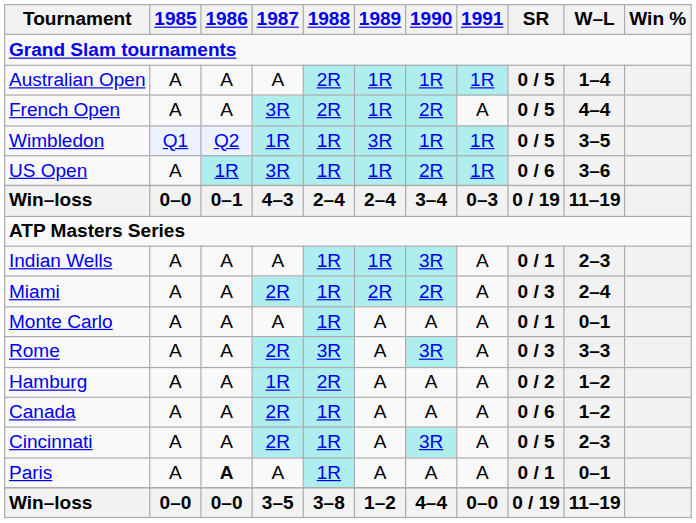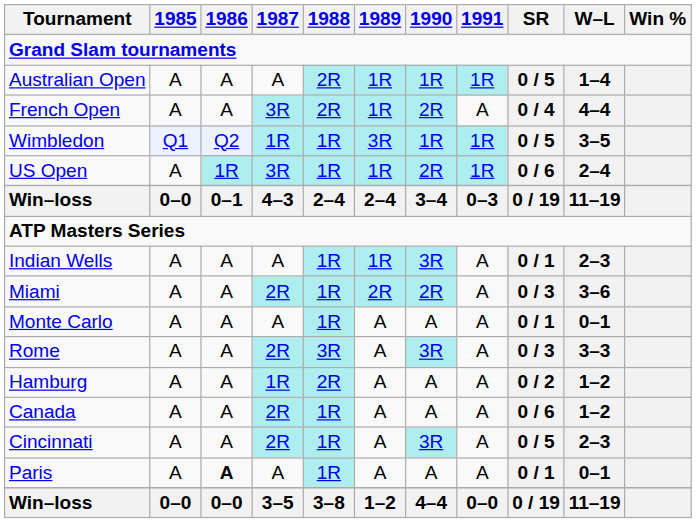 <table class=wikitable style=text-align:center>
 <tr>
 <th>Tournament</th>
 <th><a href='#'>1985</a></th>
 <th><a href='#'>1986</a></th>
 <th><a href='#'>1987</a></th>
 <th><a href='#'>1988</a></th>
 <th><a href='#'>1989</a></th>
 <th><a href='#'>1990</a></th>
 <th><a href='#'>1991</a></th>
 <th>SR</th>
 <th>W–L</th>
 <th>Win %</th>
 </tr>
 <tr>
 <td colspan=25 style=text-align:left><a href='#'><strong>Grand Slam tournaments</strong></a></td>
 </tr>
 <tr>
 <td align=left><a href='#'>Australian Open</a></td>
 <td>A</td>
 <td>A</td>
 <td>A</td>
 <td style=background:#afeeee><a href='#'>2R</a></td>
 <td style=background:#afeeee><a href='#'>1R</a></td>
 <td style=background:#afeeee><a href='#'>1R</a></td>
 <td style=background:#afeeee><a href='#'>1R</a></td>
 <th>0 / 5</th>
 <th>1–4</th>
 <th></th>
 </tr>
 <tr>
 <td align=left><a href='#'>French Open</a></td>
 <td>A</td>
 <td>A</td>
 <td style=background:#afeeee><a href='#'>3R</a></td>
 <td style=background:#afeeee><a href='#'>2R</a></td>
 <td style=background:#afeeee><a href='#'>1R</a></td>
 <td style=background:#afeeee><a href='#'>2R</a></td>
 <td>A</td>
-<th>0 / 5</th>
+<th>0 / 4</th>
 <th>4–4</th>
 <th></th>
 </tr>
 <tr>
 <td align=left><a href='#'>Wimbledon</a></td>
 <td style=background:#ecf2ff><a href='#'>Q1</a></td>
 <td style=background:#ecf2ff><a href='#'>Q2</a></td>
 <td style=background:#afeeee><a href='#'>1R</a></td>
 <td style=background:#afeeee><a href='#'>1R</a></td>
 <td style=background:#afeeee><a href='#'>3R</a></td>
 <td style=background:#afeeee><a href='#'>1R</a></td>
 <td style=background:#afeeee><a href='#'>1R</a></td>
 <th>0 / 5</th>
 <th>3–5</th>
 <th></th>
 </tr>
 <tr>
 <td align=left><a href='#'>US Open</a></td>
 <td>A</td>
 <td style=background:#afeeee><a href='#'>1R</a></td>
 <td style=background:#afeeee><a href='#'>3R</a></td>
 <td style=background:#afeeee><a href='#'>1R</a></td>
 <td style=background:#afeeee><a href='#'>1R</a></td>
 <td style=background:#afeeee><a href='#'>2R</a></td>
 <td style=background:#afeeee><a href='#'>1R</a></td>
 <th>0 / 6</th>
-<th>3–6</th>
+<th>2–4</th>
 <th></th>
 </tr>
 <tr>
 </tr>
 <tr style=font-weight:bold;background:#efefef>
 <th style=text-align:left>Win–loss</th>
 <th>0–0</th>
 <th>0–1</th>
 <th>4–3</th>
 <th>2–4</th>
 <th>2–4</th>
 <th>3–4</th>
 <th>0–3</th>
 <th>0 / 19</th>
 <th>11–19</th>
 <th></th>
 </tr>
 <tr>
 <td colspan=23 align=left><strong>ATP Masters Series</strong></td>
 </tr>
 <tr>
 <td align=left><a href='#'>Indian Wells</a></td>
 <td>A</td>
 <td>A</td>
 <td>A</td>
 <td bgcolor=afeeee><a href='#'>1R</a></td>
 <td bgcolor=afeeee><a href='#'>1R</a></td>
 <td bgcolor=afeeee><a href='#'>3R</a></td>
 <td>A</td>
 <th>0 / 1</th>
 <th>2–3</th>
 <th></th>
 </tr>
 <tr>
 <td align=left><a href='#'>Miami</a></td>
 <td>A</td>
 <td>A</td>
 <td bgcolor=afeeee><a href='#'>2R</a></td>
 <td bgcolor=afeeee><a href='#'>1R</a></td>
 <td bgcolor=afeeee><a href='#'>2R</a></td>
 <td bgcolor=afeeee><a href='#'>2R</a></td>
 <td>A</td>
 <th>0 / 3</th>
-<th>2–4</th>
+<th>3–6</th>
 <th></th>
 </tr>
 <tr>
 <td align=left><a href='#'>Monte Carlo</a></td>
 <td>A</td>
 <td>A</td>
 <td>A</td>
 <td bgcolor=afeeee><a href='#'>1R</a></td>
 <td>A</td>
 <td>A</td>
 <td>A</td>
 <th>0 / 1</th>
 <th>0–1</th>
 <th></th>
 </tr>
 <tr>
 <td align=left><a href='#'>Rome</a></td>
 <td>A</td>
 <td>A</td>
 <td bgcolor=afeeee><a href='#'>2R</a></td>
 <td bgcolor=afeeee><a href='#'>3R</a></td>
 <td>A</td>
 <td bgcolor=afeeee><a href='#'>3R</a></td>
 <td>A</td>
 <th>0 / 3</th>
 <th>3–3</th>
 <th></th>
 </tr>
 <tr>
 <td align=left><a href='#'>Hamburg</a></td>
 <td>A</td>
 <td>A</td>
 <td bgcolor=afeeee><a href='#'>1R</a></td>
 <td bgcolor=afeeee><a href='#'>2R</a></td>
 <td>A</td>
 <td>A</td>
 <td>A</td>
 <th>0 / 2</th>
 <th>1–2</th>
 <th></th>
 </tr>
 <tr>
 <td align=left><a href='#'>Canada</a></td>
 <td>A</td>
 <td>A</td>
 <td bgcolor=afeeee><a href='#'>2R</a></td>
 <td bgcolor=afeeee><a href='#'>1R</a></td>
 <td>A</td>
 <td>A</td>
 <td>A</td>
 <th>0 / 6</th>
 <th>1–2</th>
 <th></th>
 </tr>
 <tr>
 <td align=left><a href='#'>Cincinnati</a></td>
 <td>A</td>
 <td>A</td>
 <td bgcolor=afeeee><a href='#'>2R</a></td>
 <td bgcolor=afeeee><a href='#'>1R</a></td>
 <td>A</td>
 <td bgcolor=afeeee><a href='#'>3R</a></td>
 <td>A</td>
 <th>0 / 5</th>
 <th>2–3</th>
 <th></th>
 </tr>
 <tr>
 <td align=left><a href='#'>Paris</a></td>
 <td>A</td>
 <td><strong>A</strong></td>
 <td>A</td>
 <td bgcolor=afeeee><a href='#'>1R</a></td>
 <td>A</td>
 <td>A</td>
 <td>A</td>
 <th>0 / 1</th>
 <th>0–1</th>
 <th></th>
 </tr>
 <tr>
 </tr>
 <tr style=font-weight:bold;background:#efefef>
 <th style=text-align:left>Win–loss</th>
 <th>0–0</th>
 <th>0–0</th>
 <th>3–5</th>
 <th>3–8</th>
 <th>1–2</th>
 <th>4–4</th>
 <th>0–0</th>
 <th>0 / 19</th>
 <th>11–19</th>
 <th></th>
 </tr>
 </table>
